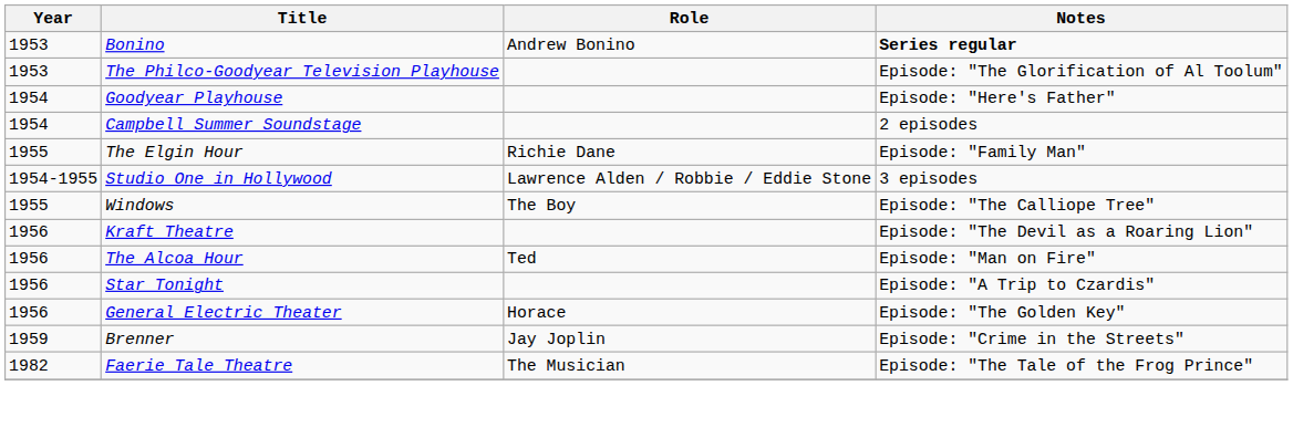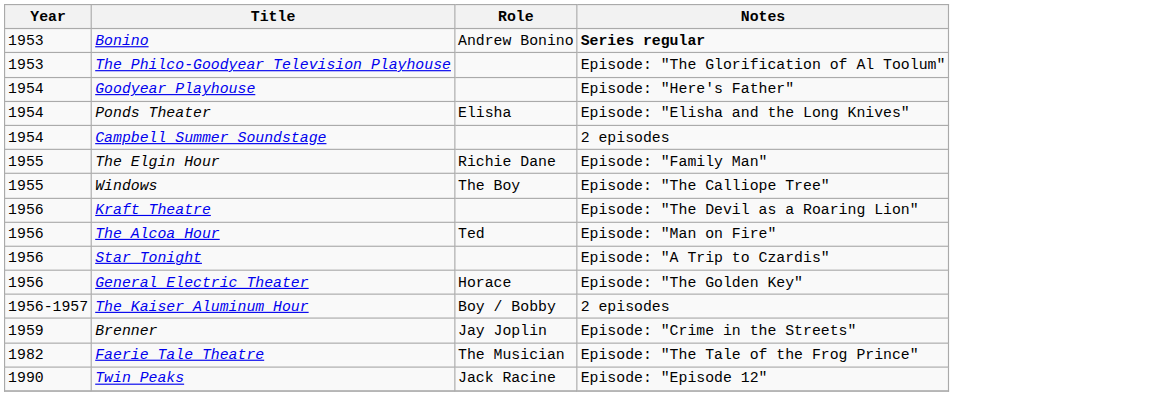 <table class="wikitable sortable">
 <tr>
 <th>Year</th>
 <th>Title</th>
 <th>Role</th>
 <th>Notes</th>
 </tr>
 <tr>
 <td>1953</td>
 <td><em><a href='#'>Bonino</a></em></td>
 <td>Andrew Bonino</td>
 <td><strong>Series regular</strong></td>
 </tr>
 <tr>
 <td>1953</td>
 <td><em><a href='#'>The Philco-Goodyear Television Playhouse</a></em></td>
 <td></td>
 <td>Episode: "The Glorification of Al Toolum"</td>
 </tr>
 <tr>
 <td>1954</td>
 <td><em><a href='#'>Goodyear Playhouse</a></em></td>
 <td></td>
 <td>Episode: "Here's Father"</td>
 </tr>
 <tr>
 <td>1954</td>
+<td><em>Ponds Theater</em></td>
+<td>Elisha</td>
+<td>Episode: "Elisha and the Long Knives"</td>
+</tr>
+<tr>
+<td>1954</td>
 <td><em><a href='#'>Campbell Summer Soundstage</a></em></td>
 <td></td>
 <td>2 episodes</td>
 </tr>
 <tr>
 <td>1955</td>
 <td><em>The Elgin Hour</em></td>
 <td>Richie Dane</td>
 <td>Episode: "Family Man"</td>
-</tr>
-<tr>
-<td>1954-1955</td>
-<td><em><a href='#'>Studio One in Hollywood</a></em></td>
-<td>Lawrence Alden / Robbie / Eddie Stone</td>
-<td>3 episodes</td>
 </tr>
 <tr>
 <td>1955</td>
 <td><em>Windows</em></td>
 <td>The Boy</td>
 <td>Episode: "The Calliope Tree"</td>
 </tr>
 <tr>
 <td>1956</td>
 <td><em><a href='#'>Kraft Theatre</a></em></td>
 <td></td>
 <td>Episode: "The Devil as a Roaring Lion"</td>
 </tr>
 <tr>
 <td>1956</td>
 <td><em><a href='#'>The Alcoa Hour</a></em></td>
 <td>Ted</td>
 <td>Episode: "Man on Fire"</td>
 </tr>
 <tr>
 <td>1956</td>
 <td><em><a href='#'>Star Tonight</a></em></td>
 <td></td>
 <td>Episode: "A Trip to Czardis"</td>
 </tr>
 <tr>
 <td>1956</td>
 <td><em><a href='#'>General Electric Theater</a></em></td>
 <td>Horace</td>
 <td>Episode: "The Golden Key"</td>
 </tr>
 <tr>
+<td>1956-1957</td>
+<td><em><a href='#'>The Kaiser Aluminum Hour</a></em></td>
+<td>Boy / Bobby</td>
+<td>2 episodes</td>
+</tr>
+<tr>
 <td>1959</td>
 <td><em>Brenner</em></td>
 <td>Jay Joplin</td>
 <td>Episode: "Crime in the Streets"</td>
 </tr>
 <tr>
 <td>1982</td>
 <td><em><a href='#'>Faerie Tale Theatre</a></em></td>
 <td>The Musician</td>
 <td>Episode: "The Tale of the Frog Prince"</td>
 </tr>
 <tr>
+<td>1990</td>
+<td><em><a href='#'>Twin Peaks</a></em></td>
+<td>Jack Racine</td>
+<td>Episode: "Episode 12"</td>
+</tr>
+<tr>
 </tr>
 </table>
